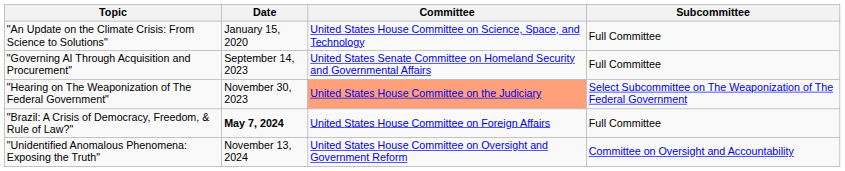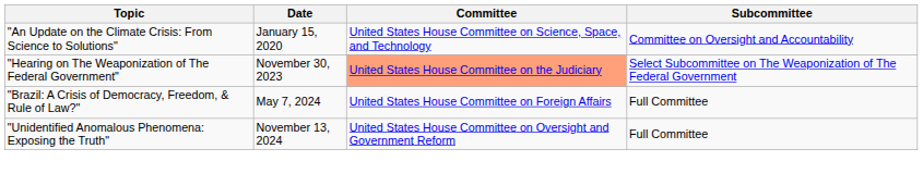 <table class="wikitable">
 <tr>
 <th>Topic</th>
 <th>Date</th>
 <th>Committee</th>
 <th>Subcommittee</th>
 </tr>
 <tr>
 <td>"An Update on the Climate Crisis: From Science to Solutions"</td>
 <td>January 15, 2020</td>
 <td><a href='#'>United States House Committee on Science, Space, and Technology</a></td>
-<td>Full Committee</td>
-</tr>
-<tr>
-<td>"Governing AI Through Acquisition and Procurement"</td>
-<td>September 14, 2023</td>
-<td><a href='#'>United States Senate Committee on Homeland Security and Governmental Affairs</a></td>
-<td>Full Committee</td>
+<td><a href='#'>Committee on Oversight and Accountability</a></td>
 </tr>
 <tr>
 <td>"Hearing on The Weaponization of The Federal Government"</td>
 <td>November 30, 2023</td>
 <td style="background: lightsalmon;"><a href='#'>United States House Committee on the Judiciary</a></td>
 <td><a href='#'>Select Subcommittee on The Weaponization of The Federal Government</a></td>
 </tr>
 <tr>
 <td>"Brazil: A Crisis of Democracy, Freedom, & Rule of Law?"</td>
-<td><strong>May 7, 2024</strong></td>
+<td>May 7, 2024</td>
 <td><a href='#'>United States House Committee on Foreign Affairs</a></td>
 <td>Full Committee</td>
 </tr>
 <tr>
 <td>"Unidentified Anomalous Phenomena: Exposing the Truth"</td>
 <td>November 13, 2024</td>
 <td><a href='#'>United States House Committee on Oversight and Government Reform</a></td>
-<td><a href='#'>Committee on Oversight and Accountability</a></td>
+<td>Full Committee</td>
 </tr>
 </table>
